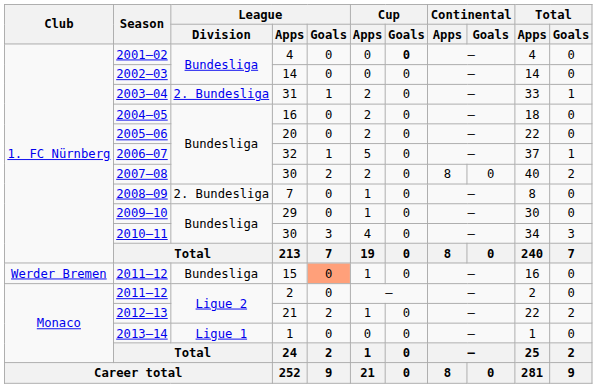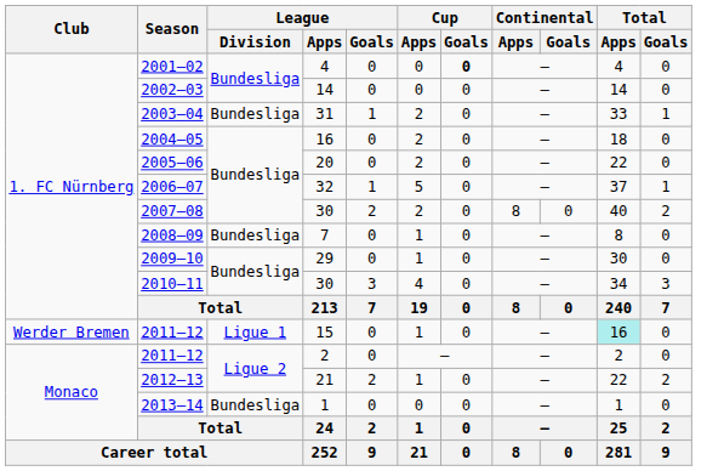 <table class="wikitable" style="text-align:center">
 <tr>
 <th rowspan="2">Club</th>
 <th rowspan="2">Season</th>
 <th colspan="3">League</th>
 <th colspan="2">Cup</th>
 <th colspan="2">Continental</th>
 <th colspan="2">Total</th>
 </tr>
 <tr>
 <th>Division</th>
 <th>Apps</th>
 <th>Goals</th>
 <th>Apps</th>
 <th>Goals</th>
 <th>Apps</th>
 <th>Goals</th>
 <th>Apps</th>
 <th>Goals</th>
 </tr>
 <tr>
 <td rowspan="11"><a href='#'>1. FC Nürnberg</a></td>
 <td><a href='#'>2001–02</a></td>
 <td rowspan="2"><a href='#'>Bundesliga</a></td>
 <td>4</td>
 <td>0</td>
 <td>0</td>
 <td><strong>0</strong></td>
 <td colspan="2">—</td>
 <td>4</td>
 <td>0</td>
 </tr>
 <tr>
 <td><a href='#'>2002–03</a></td>
 <td>14</td>
 <td>0</td>
 <td>0</td>
 <td>0</td>
 <td colspan="2">—</td>
 <td>14</td>
 <td>0</td>
 </tr>
 <tr>
 <td><a href='#'>2003–04</a></td>
-<td><a href='#'>2. Bundesliga</a></td>
+<td>Bundesliga</td>
 <td>31</td>
 <td>1</td>
 <td>2</td>
 <td>0</td>
 <td colspan="2">—</td>
 <td>33</td>
 <td>1</td>
 </tr>
 <tr>
 <td><a href='#'>2004–05</a></td>
 <td rowspan="4">Bundesliga</td>
 <td>16</td>
 <td>0</td>
 <td>2</td>
 <td>0</td>
 <td colspan="2">—</td>
 <td>18</td>
 <td>0</td>
 </tr>
 <tr>
 <td><a href='#'>2005–06</a></td>
 <td>20</td>
 <td>0</td>
 <td>2</td>
 <td>0</td>
 <td colspan="2">—</td>
 <td>22</td>
 <td>0</td>
 </tr>
 <tr>
 <td><a href='#'>2006–07</a></td>
 <td>32</td>
 <td>1</td>
 <td>5</td>
 <td>0</td>
 <td colspan="2">—</td>
 <td>37</td>
 <td>1</td>
 </tr>
 <tr>
 <td><a href='#'>2007–08</a></td>
 <td>30</td>
 <td>2</td>
 <td>2</td>
 <td>0</td>
 <td>8</td>
 <td>0</td>
 <td>40</td>
 <td>2</td>
 </tr>
 <tr>
 <td><a href='#'>2008–09</a></td>
-<td>2. Bundesliga</td>
+<td>Bundesliga</td>
 <td>7</td>
 <td>0</td>
 <td>1</td>
 <td>0</td>
 <td colspan="2">—</td>
 <td>8</td>
 <td>0</td>
 </tr>
 <tr>
 <td><a href='#'>2009–10</a></td>
 <td rowspan="2">Bundesliga</td>
 <td>29</td>
 <td>0</td>
 <td>1</td>
 <td>0</td>
 <td colspan="2">—</td>
 <td>30</td>
 <td>0</td>
 </tr>
 <tr>
 <td><a href='#'>2010–11</a></td>
 <td>30</td>
 <td>3</td>
 <td>4</td>
 <td>0</td>
 <td colspan="2">—</td>
 <td>34</td>
 <td>3</td>
 </tr>
 <tr>
 <th colspan="2">Total</th>
 <th>213</th>
 <th>7</th>
 <th>19</th>
 <th>0</th>
 <th>8</th>
 <th>0</th>
 <th>240</th>
 <th>7</th>
 </tr>
 <tr>
 <td><a href='#'>Werder Bremen</a></td>
 <td><a href='#'>2011–12</a></td>
-<td>Bundesliga</td>
+<td><a href='#'>Ligue 1</a></td>
 <td>15</td>
-<td style="background: lightsalmon;">0</td>
+<td>0</td>
 <td>1</td>
 <td>0</td>
 <td colspan="2">—</td>
-<td>16</td>
+<td style="background: paleturquoise;">16</td>
 <td>0</td>
 </tr>
 <tr>
 <td rowspan="4"><a href='#'>Monaco</a></td>
 <td><a href='#'>2011–12</a></td>
 <td rowspan="2"><a href='#'>Ligue 2</a></td>
 <td>2</td>
 <td>0</td>
 <td colspan="2">—</td>
 <td colspan="2">—</td>
 <td>2</td>
 <td>0</td>
 </tr>
 <tr>
 <td><a href='#'>2012–13</a></td>
 <td>21</td>
 <td>2</td>
 <td>1</td>
 <td>0</td>
 <td colspan="2">—</td>
 <td>22</td>
 <td>2</td>
 </tr>
 <tr>
 <td><a href='#'>2013–14</a></td>
-<td><a href='#'>Ligue 1</a></td>
+<td>Bundesliga</td>
 <td>1</td>
 <td>0</td>
 <td>0</td>
 <td>0</td>
 <td colspan="2">—</td>
 <td>1</td>
 <td>0</td>
 </tr>
 <tr>
 <th colspan="2">Total</th>
 <th>24</th>
 <th>2</th>
 <th>1</th>
 <th>0</th>
 <th colspan="2">—</th>
 <th>25</th>
 <th>2</th>
 </tr>
 <tr>
 <th colspan="3">Career total</th>
 <th>252</th>
 <th>9</th>
 <th>21</th>
 <th>0</th>
 <th>8</th>
 <th>0</th>
 <th>281</th>
 <th>9</th>
 </tr>
 </table>
